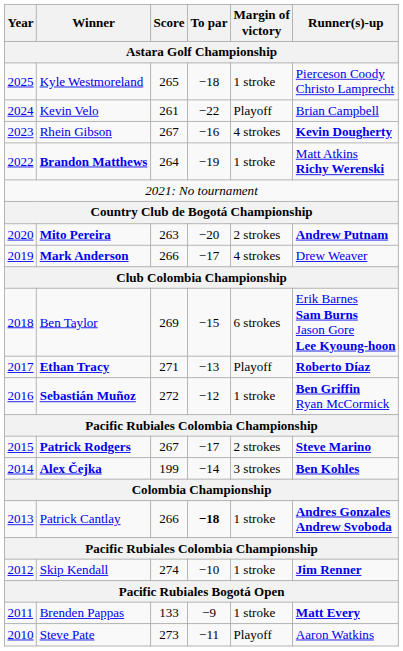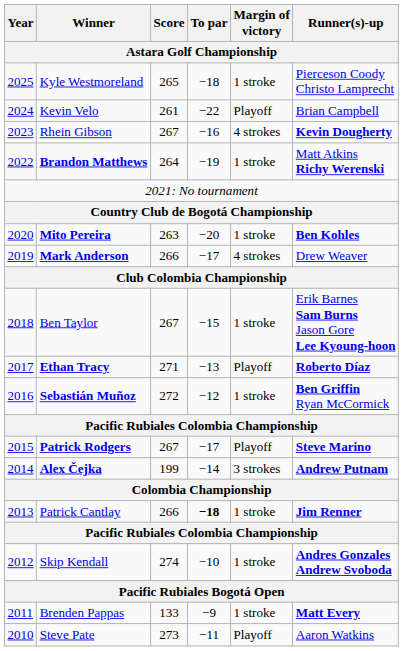 <table class=wikitable style=font-size:95%>
 <tr>
 <th>Year</th>
 <th>Winner</th>
 <th>Score</th>
 <th>To par</th>
 <th>Margin of<br>victory</th>
 <th>Runner(s)-up</th>
 </tr>
 <tr>
 <th colspan=7>Astara Golf Championship</th>
 </tr>
 <tr>
 <td><a href='#'>2025</a></td>
 <td> <a href='#'>Kyle Westmoreland</a></td>
 <td align=center>265</td>
 <td align=center>−18</td>
 <td>1 stroke</td>
 <td> <a href='#'>Pierceson Coody</a><br> <a href='#'>Christo Lamprecht</a></td>
 </tr>
 <tr>
 <td><a href='#'>2024</a></td>
 <td> <a href='#'>Kevin Velo</a></td>
 <td align=center>261</td>
 <td align=center>−22</td>
 <td>Playoff</td>
 <td> <a href='#'>Brian Campbell</a></td>
 </tr>
 <tr>
 <td><a href='#'>2023</a></td>
 <td> <a href='#'>Rhein Gibson</a></td>
 <td align=center>267</td>
 <td align=center>−16</td>
 <td>4 strokes</td>
 <td> <strong><a href='#'>Kevin Dougherty</a></strong></td>
 </tr>
 <tr>
 <td><a href='#'>2022</a></td>
 <td> <strong><a href='#'>Brandon Matthews</a></strong></td>
 <td align=center>264</td>
 <td align=center>−19</td>
 <td>1 stroke</td>
 <td> <a href='#'>Matt Atkins</a><br> <strong><a href='#'>Richy Werenski</a></strong></td>
 </tr>
 <tr>
 <td colspan=6 align=center><em>2021: No tournament</em></td>
 </tr>
 <tr>
 <th colspan=7>Country Club de Bogotá Championship</th>
 </tr>
 <tr>
 <td><a href='#'>2020</a></td>
 <td> <strong><a href='#'>Mito Pereira</a></strong></td>
 <td align=center>263</td>
 <td align=center>−20</td>
-<td>2 strokes</td>
-<td> <strong><a href='#'>Andrew Putnam</a></strong></td>
+<td>1 stroke</td>
+<td> <strong><a href='#'>Ben Kohles</a></strong></td>
 </tr>
 <tr>
 <td><a href='#'>2019</a></td>
 <td> <strong><a href='#'>Mark Anderson</a></strong></td>
 <td align=center>266</td>
 <td align=center>−17</td>
 <td>4 strokes</td>
 <td> <a href='#'>Drew Weaver</a></td>
 </tr>
 <tr>
 <th colspan=7>Club Colombia Championship</th>
 </tr>
 <tr>
 <td><a href='#'>2018</a></td>
 <td> <a href='#'>Ben Taylor</a></td>
-<td align=center>269</td>
+<td align=center>267</td>
 <td align=center>−15</td>
-<td>6 strokes</td>
+<td>1 stroke</td>
 <td> <a href='#'>Erik Barnes</a><br> <strong><a href='#'>Sam Burns</a></strong><br> <a href='#'>Jason Gore</a><br> <strong><a href='#'>Lee Kyoung-hoon</a></strong></td>
 </tr>
 <tr>
 <td><a href='#'>2017</a></td>
 <td> <strong><a href='#'>Ethan Tracy</a></strong></td>
 <td align=center>271</td>
 <td align=center>−13</td>
 <td>Playoff</td>
 <td> <strong><a href='#'>Roberto Díaz</a></strong></td>
 </tr>
 <tr>
 <td><a href='#'>2016</a></td>
 <td> <strong><a href='#'>Sebastián Muñoz</a></strong></td>
 <td align=center>272</td>
 <td align=center>−12</td>
 <td>1 stroke</td>
 <td> <strong><a href='#'>Ben Griffin</a></strong><br> <a href='#'>Ryan McCormick</a></td>
 </tr>
 <tr>
 <th colspan=7>Pacific Rubiales Colombia Championship</th>
 </tr>
 <tr>
 <td><a href='#'>2015</a></td>
 <td> <strong><a href='#'>Patrick Rodgers</a></strong></td>
 <td align=center>267</td>
 <td align=center>−17</td>
-<td>2 strokes</td>
+<td>Playoff</td>
 <td> <strong><a href='#'>Steve Marino</a></strong></td>
 </tr>
 <tr>
 <td><a href='#'>2014</a></td>
 <td> <strong><a href='#'>Alex Čejka</a></strong></td>
 <td align=center>199</td>
 <td align=center>−14</td>
 <td>3 strokes</td>
-<td> <strong><a href='#'>Ben Kohles</a></strong></td>
+<td> <strong><a href='#'>Andrew Putnam</a></strong></td>
 </tr>
 <tr>
 <th colspan=7>Colombia Championship</th>
 </tr>
 <tr>
 <td><a href='#'>2013</a></td>
 <td> <a href='#'>Patrick Cantlay</a></td>
 <td align=center>266</td>
 <td align=center><strong>−18</strong></td>
 <td>1 stroke</td>
-<td> <strong><a href='#'>Andres Gonzales</a></strong><br> <strong><a href='#'>Andrew Svoboda</a></strong></td>
+<td> <strong><a href='#'>Jim Renner</a></strong></td>
 </tr>
 <tr>
 <th colspan=7>Pacific Rubiales Colombia Championship</th>
 </tr>
 <tr>
 <td><a href='#'>2012</a></td>
 <td> <a href='#'>Skip Kendall</a></td>
 <td align=center>274</td>
 <td align=center>−10</td>
 <td>1 stroke</td>
-<td> <strong><a href='#'>Jim Renner</a></strong></td>
+<td> <strong><a href='#'>Andres Gonzales</a></strong><br> <strong><a href='#'>Andrew Svoboda</a></strong></td>
 </tr>
 <tr>
 <th colspan=7>Pacific Rubiales Bogotá Open</th>
 </tr>
 <tr>
 <td><a href='#'>2011</a></td>
 <td> <a href='#'>Brenden Pappas</a></td>
 <td align=center>133</td>
 <td align=center>−9</td>
 <td>1 stroke</td>
 <td> <strong><a href='#'>Matt Every</a></strong></td>
 </tr>
 <tr>
 <td><a href='#'>2010</a></td>
 <td> <a href='#'>Steve Pate</a></td>
 <td align=center>273</td>
 <td align=center>−11</td>
 <td>Playoff</td>
 <td> <a href='#'>Aaron Watkins</a></td>
 </tr>
 </table>
